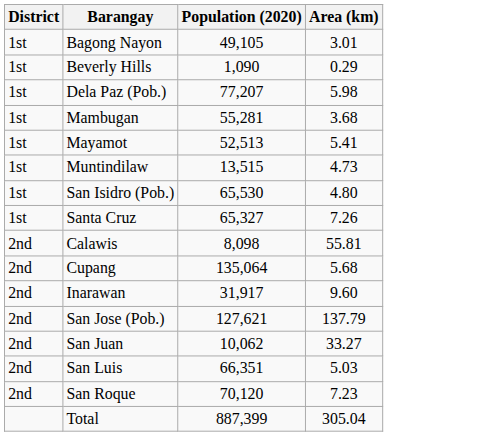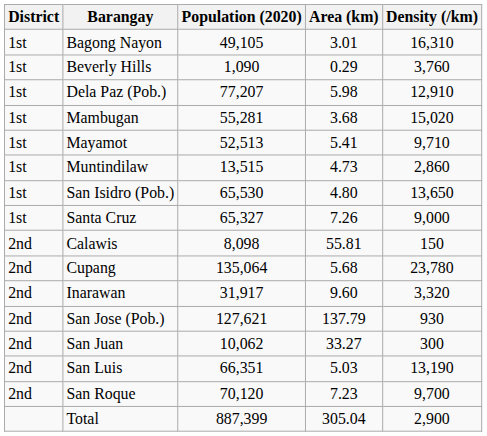 <table class="wikitable sortable">
 <tr>
 <th>District</th>
 <th>Barangay</th>
 <th>Population (2020)</th>
 <th>Area (km)</th>
+<th>Density (/km)</th>
 </tr>
 <tr>
 <td>1st</td>
 <td>Bagong Nayon</td>
 <td align=center>49,105</td>
 <td align=center>3.01</td>
+<td align=center>16,310</td>
 </tr>
 <tr>
 <td>1st</td>
 <td>Beverly Hills</td>
 <td align=center>1,090</td>
 <td align=center>0.29</td>
+<td align=center>3,760</td>
 </tr>
 <tr>
 <td>1st</td>
 <td>Dela Paz (Pob.)</td>
 <td align=center>77,207</td>
 <td align=center>5.98</td>
+<td align=center>12,910</td>
 </tr>
 <tr>
 <td>1st</td>
 <td>Mambugan</td>
 <td align=center>55,281</td>
 <td align=center>3.68</td>
+<td align=center>15,020</td>
 </tr>
 <tr>
 <td>1st</td>
 <td>Mayamot</td>
 <td align=center>52,513</td>
 <td align=center>5.41</td>
+<td align=center>9,710</td>
 </tr>
 <tr>
 <td>1st</td>
 <td>Muntindilaw</td>
 <td align=center>13,515</td>
 <td align=center>4.73</td>
+<td align=center>2,860</td>
 </tr>
 <tr>
 <td>1st</td>
 <td>San Isidro (Pob.)</td>
 <td align=center>65,530</td>
 <td align=center>4.80</td>
+<td align=center>13,650</td>
 </tr>
 <tr>
 <td>1st</td>
 <td>Santa Cruz</td>
 <td align=center>65,327</td>
 <td align=center>7.26</td>
+<td align=center>9,000</td>
 </tr>
 <tr>
 <td>2nd</td>
 <td>Calawis</td>
 <td align=center>8,098</td>
 <td align=center>55.81</td>
+<td align=center>150</td>
 </tr>
 <tr>
 <td>2nd</td>
 <td>Cupang</td>
 <td align=center>135,064</td>
 <td align=center>5.68</td>
+<td align=center>23,780</td>
 </tr>
 <tr>
 <td>2nd</td>
 <td>Inarawan</td>
 <td align=center>31,917</td>
 <td align=center>9.60</td>
+<td align=center>3,320</td>
 </tr>
 <tr>
 <td>2nd</td>
 <td>San Jose (Pob.)</td>
 <td align=center>127,621</td>
 <td align=center>137.79</td>
+<td align=center>930</td>
 </tr>
 <tr>
 <td>2nd</td>
 <td>San Juan</td>
 <td align=center>10,062</td>
 <td align=center>33.27</td>
+<td align=center>300</td>
 </tr>
 <tr>
 <td>2nd</td>
 <td>San Luis</td>
 <td align=center>66,351</td>
 <td align=center>5.03</td>
+<td align=center>13,190</td>
 </tr>
 <tr>
 <td>2nd</td>
 <td>San Roque</td>
 <td align=center>70,120</td>
 <td align=center>7.23</td>
+<td align=center>9,700</td>
 </tr>
 <tr>
 <td></td>
 <td>Total</td>
 <td align=center>887,399</td>
 <td align=center>305.04</td>
+<td align=center>2,900</td>
 </tr>
 </table>
